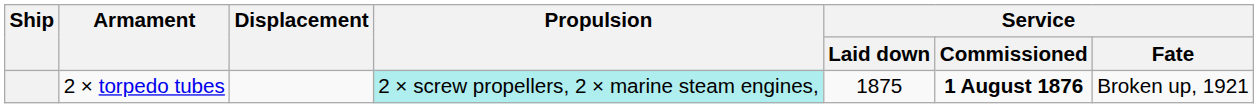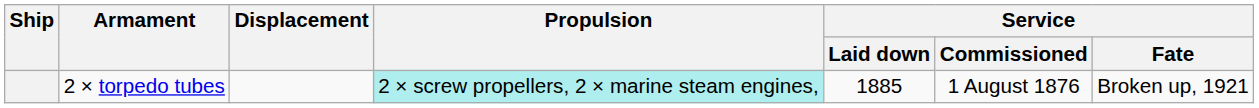 <table class="wikitable plainrowheaders" style="text-align: center;">
 <tr valign="top">
 <th scope="col" rowspan="2">Ship</th>
 <th scope="col" rowspan="2">Armament</th>
 <th scope="col" rowspan="2">Displacement</th>
 <th scope="col" rowspan="2">Propulsion</th>
 <th scope="col" colspan="3">Service</th>
 </tr>
 <tr valign="top">
 <th scope="col">Laid down</th>
 <th scope="col">Commissioned</th>
 <th scope="col">Fate</th>
 </tr>
 <tr valign="center">
 <th scope="row"></th>
 <td>2 ×  <a href='#'>torpedo tubes</a></td>
 <td></td>
 <td style="background: paleturquoise;">2 × screw propellers, 2 × marine steam engines, </td>
-<td>1875</td>
-<td><strong>1 August 1876</strong></td>
+<td>1885</td>
+<td>1 August 1876</td>
 <td>Broken up, 1921</td>
 </tr>
 </table>
